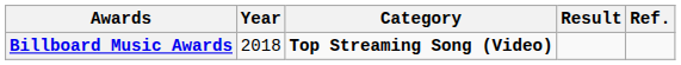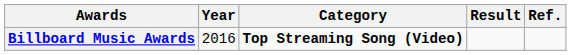 <table class="wikitable">
 <tr>
 <th>Awards</th>
 <th>Year</th>
 <th>Category</th>
 <th>Result</th>
 <th>Ref.</th>
 </tr>
 <tr>
 <th scope="row"><a href='#'>Billboard Music Awards</a></th>
-<td>2018</td>
+<td>2016</td>
 <td><strong>Top Streaming Song (Video)</strong></td>
 <td></td>
 <td></td>
 </tr>
 </table>
